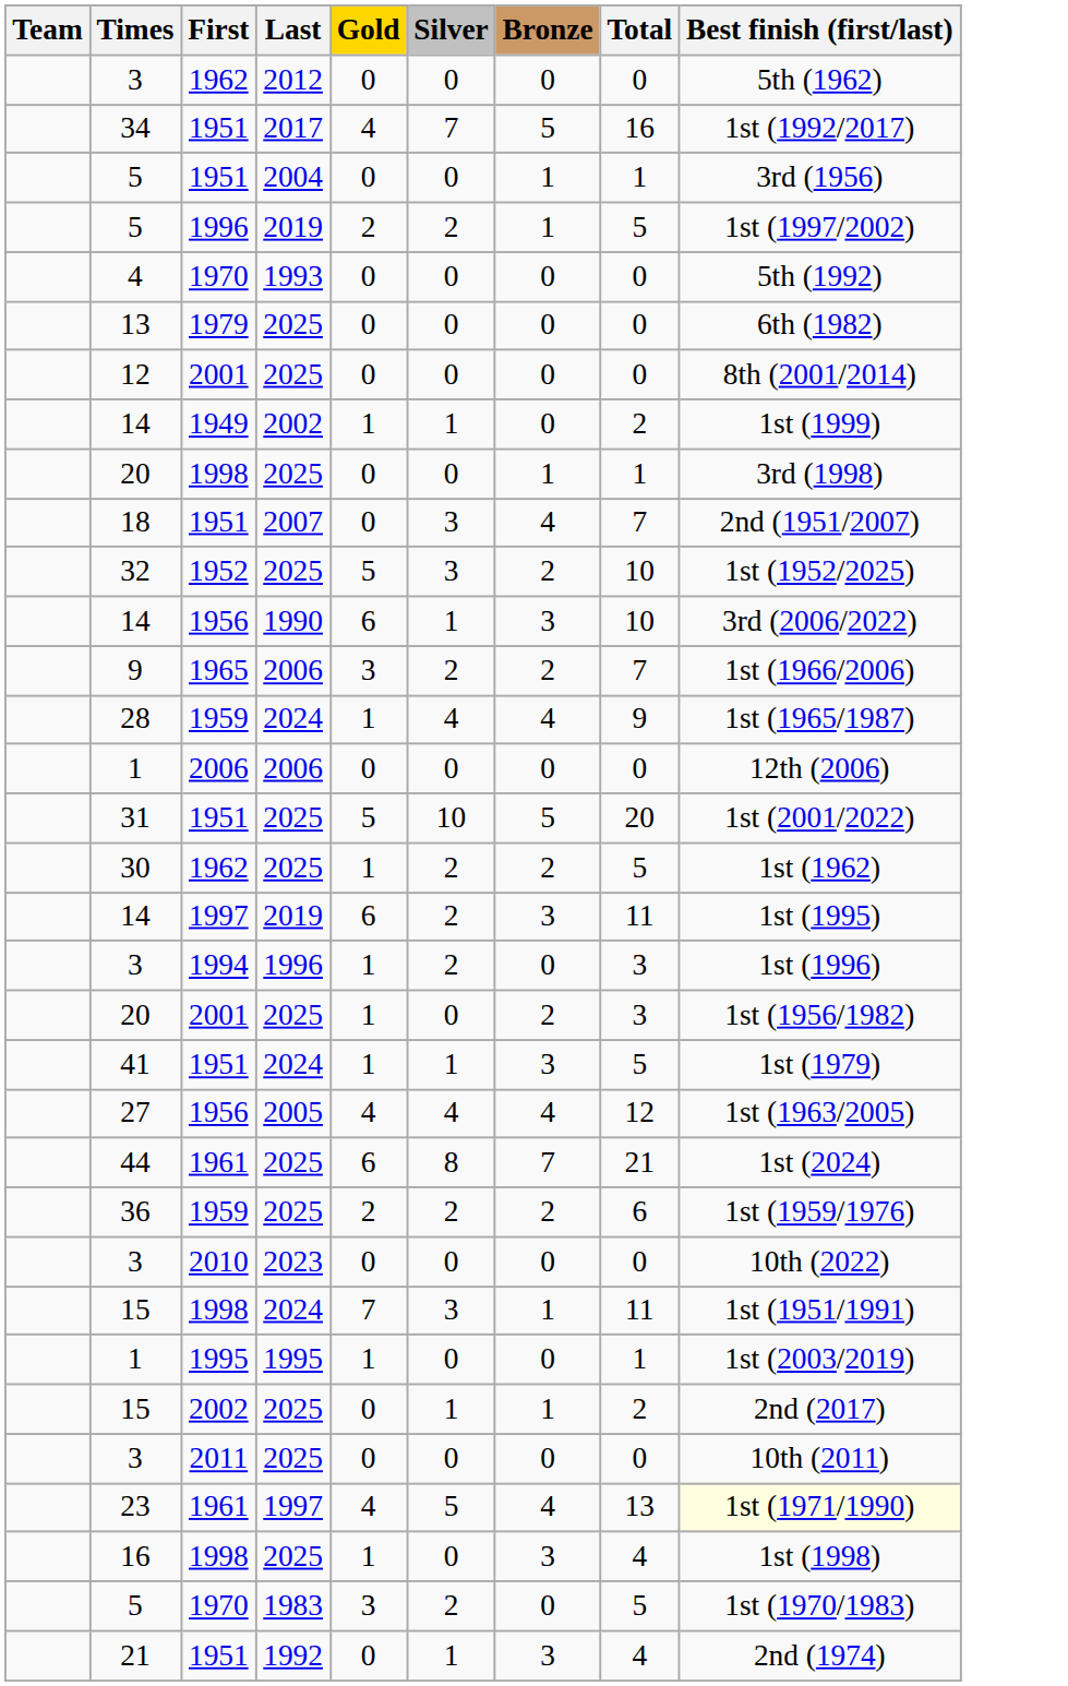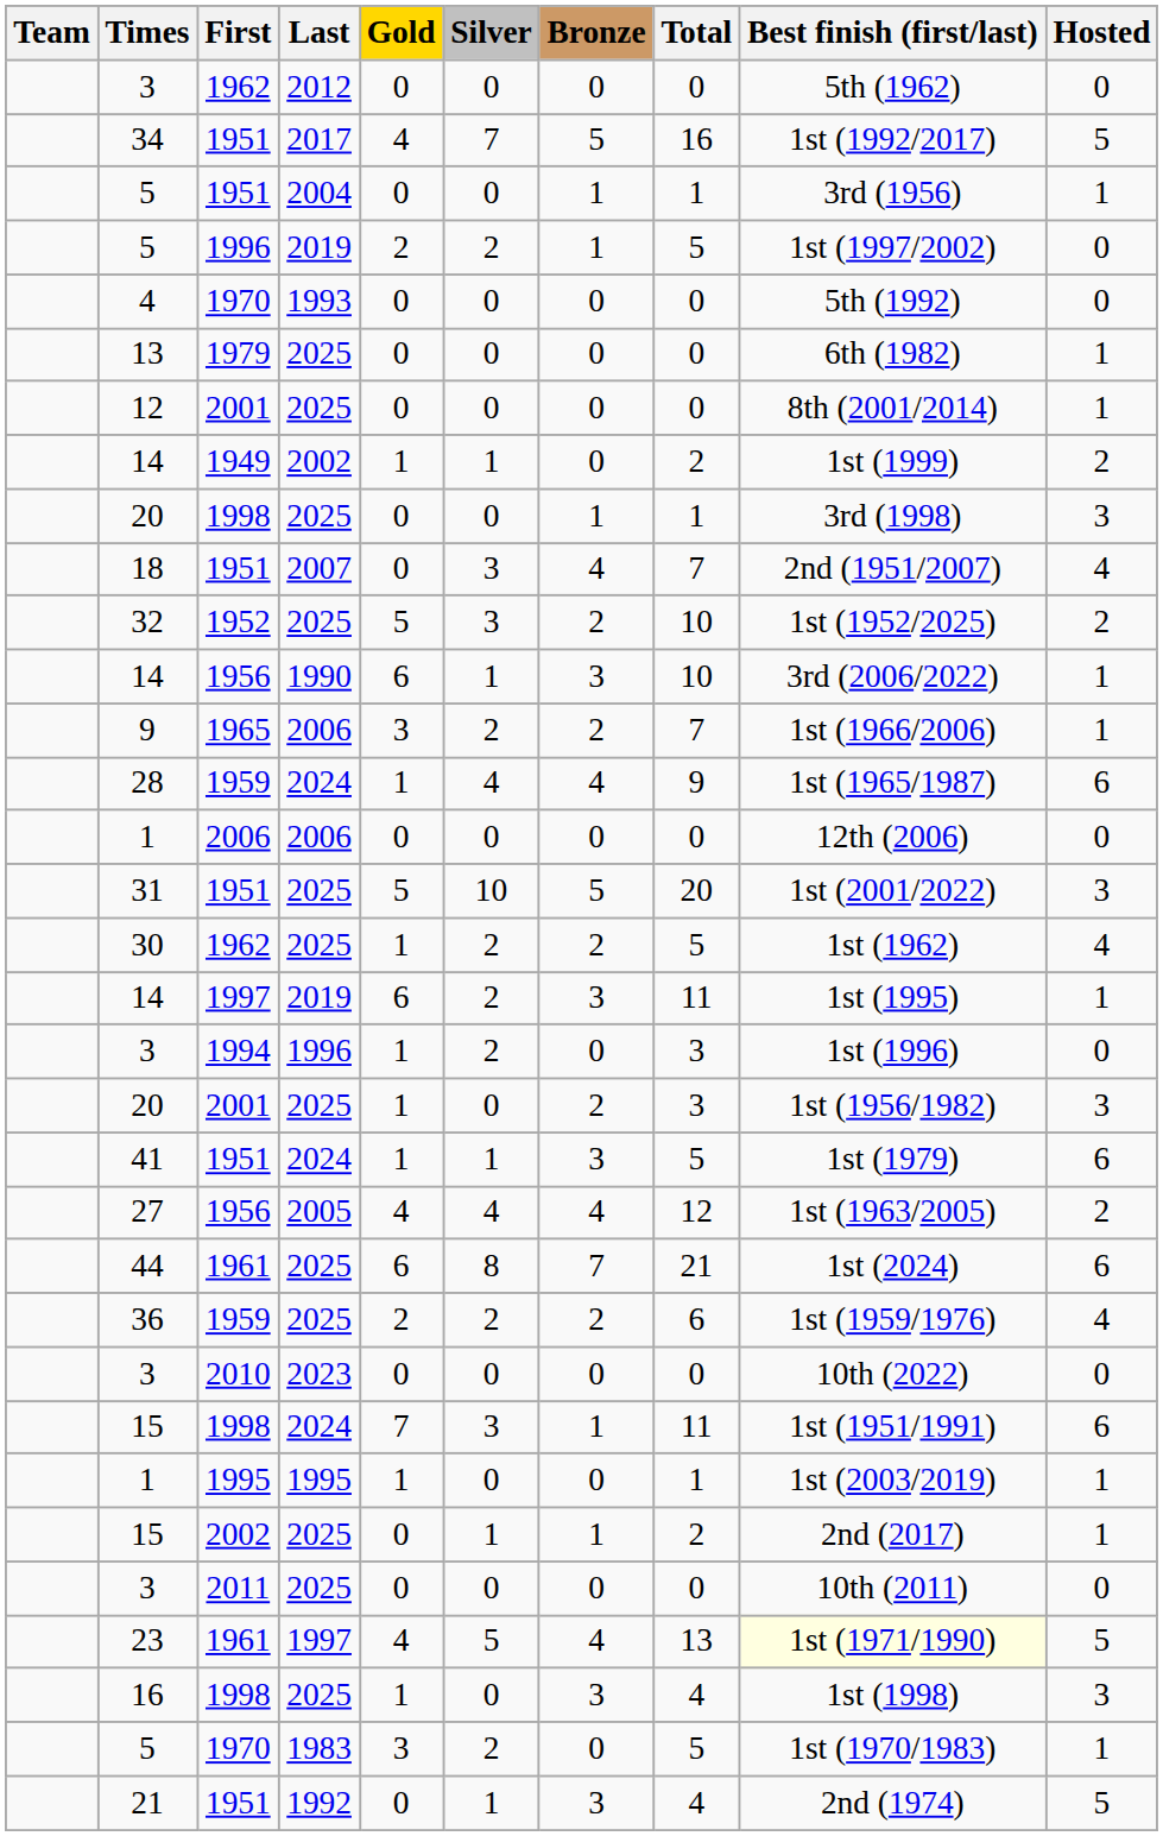 <table class="wikitable sortable" style="text-align:center; font-size:90%;">
 <tr>
 <th>Team</th>
 <th>Times</th>
 <th>First</th>
 <th>Last</th>
 <th style="background:gold">Gold</th>
 <th style="background:silver">Silver</th>
 <th style="background:#c96">Bronze</th>
 <th>Total</th>
 <th>Best finish (first/last)</th>
+<th>Hosted</th>
 </tr>
 <tr>
 <td align=left></td>
 <td>3</td>
 <td><a href='#'>1962</a></td>
 <td><a href='#'>2012</a></td>
 <td>0</td>
 <td>0</td>
 <td>0</td>
 <td>0</td>
 <td>5th (<a href='#'>1962</a>)</td>
+<td>0</td>
 </tr>
 <tr>
 <td align=left></td>
 <td>34</td>
 <td><a href='#'>1951</a></td>
 <td><a href='#'>2017</a></td>
 <td>4</td>
 <td>7</td>
 <td>5</td>
 <td>16</td>
 <td>1st (<a href='#'>1992</a>/<a href='#'>2017</a>)</td>
+<td>5</td>
 </tr>
 <tr>
 <td align=left></td>
 <td>5</td>
 <td><a href='#'>1951</a></td>
 <td><a href='#'>2004</a></td>
 <td>0</td>
 <td>0</td>
 <td>1</td>
 <td>1</td>
 <td>3rd (<a href='#'>1956</a>)</td>
+<td>1</td>
 </tr>
 <tr>
 <td align=left></td>
 <td>5</td>
 <td><a href='#'>1996</a></td>
 <td><a href='#'>2019</a></td>
 <td>2</td>
 <td>2</td>
 <td>1</td>
 <td>5</td>
 <td>1st (<a href='#'>1997</a>/<a href='#'>2002</a>)</td>
+<td>0</td>
 </tr>
 <tr>
 <td align=left></td>
 <td>4</td>
 <td><a href='#'>1970</a></td>
 <td><a href='#'>1993</a></td>
 <td>0</td>
 <td>0</td>
 <td>0</td>
 <td>0</td>
 <td>5th (<a href='#'>1992</a>)</td>
+<td>0</td>
 </tr>
 <tr>
 <td align=left></td>
 <td>13</td>
 <td><a href='#'>1979</a></td>
 <td><a href='#'>2025</a></td>
 <td>0</td>
 <td>0</td>
 <td>0</td>
 <td>0</td>
 <td>6th (<a href='#'>1982</a>)</td>
+<td>1</td>
 </tr>
 <tr>
 <td align=left></td>
 <td>12</td>
 <td><a href='#'>2001</a></td>
 <td><a href='#'>2025</a></td>
 <td>0</td>
 <td>0</td>
 <td>0</td>
 <td>0</td>
 <td>8th (<a href='#'>2001</a>/<a href='#'>2014</a>)</td>
+<td>1</td>
 </tr>
 <tr>
 <td align=left></td>
 <td>14</td>
 <td><a href='#'>1949</a></td>
 <td><a href='#'>2002</a></td>
 <td>1</td>
 <td>1</td>
 <td>0</td>
 <td>2</td>
 <td>1st (<a href='#'>1999</a>)</td>
+<td>2</td>
 </tr>
 <tr>
 <td align=left></td>
 <td>20</td>
 <td><a href='#'>1998</a></td>
 <td><a href='#'>2025</a></td>
 <td>0</td>
 <td>0</td>
 <td>1</td>
 <td>1</td>
 <td>3rd (<a href='#'>1998</a>)</td>
+<td>3</td>
 </tr>
 <tr>
 <td align=left></td>
 <td>18</td>
 <td><a href='#'>1951</a></td>
 <td><a href='#'>2007</a></td>
 <td>0</td>
 <td>3</td>
 <td>4</td>
 <td>7</td>
 <td>2nd (<a href='#'>1951</a>/<a href='#'>2007</a>)</td>
+<td>4</td>
 </tr>
 <tr>
 <td align=left></td>
 <td>32</td>
 <td><a href='#'>1952</a></td>
 <td><a href='#'>2025</a></td>
 <td>5</td>
 <td>3</td>
 <td>2</td>
 <td>10</td>
 <td>1st (<a href='#'>1952</a>/<a href='#'>2025</a>)</td>
+<td>2</td>
 </tr>
 <tr>
 <td align=left><em></em></td>
 <td>14</td>
 <td><a href='#'>1956</a></td>
 <td><a href='#'>1990</a></td>
 <td>6</td>
 <td>1</td>
 <td>3</td>
 <td>10</td>
 <td>3rd (<a href='#'>2006</a>/<a href='#'>2022</a>)</td>
+<td>1</td>
 </tr>
 <tr>
 <td align=left></td>
 <td>9</td>
 <td><a href='#'>1965</a></td>
 <td><a href='#'>2006</a></td>
 <td>3</td>
 <td>2</td>
 <td>2</td>
 <td>7</td>
 <td>1st (<a href='#'>1966</a>/<a href='#'>2006</a>)</td>
+<td>1</td>
 </tr>
 <tr>
 <td align=left></td>
 <td>28</td>
 <td><a href='#'>1959</a></td>
 <td><a href='#'>2024</a></td>
 <td>1</td>
 <td>4</td>
 <td>4</td>
 <td>9</td>
 <td>1st (<a href='#'>1965</a>/<a href='#'>1987</a>)</td>
+<td>6</td>
 </tr>
 <tr>
 <td align=left></td>
 <td>1</td>
 <td><a href='#'>2006</a></td>
 <td><a href='#'>2006</a></td>
 <td>0</td>
 <td>0</td>
 <td>0</td>
 <td>0</td>
 <td>12th (<a href='#'>2006</a>)</td>
+<td>0</td>
 </tr>
 <tr>
 <td align=left></td>
 <td>31</td>
 <td><a href='#'>1951</a></td>
 <td><a href='#'>2025</a></td>
 <td>5</td>
 <td>10</td>
 <td>5</td>
 <td>20</td>
 <td>1st (<a href='#'>2001</a>/<a href='#'>2022</a>)</td>
+<td>3</td>
 </tr>
 <tr>
 <td align=left></td>
 <td>30</td>
 <td><a href='#'>1962</a></td>
 <td><a href='#'>2025</a></td>
 <td>1</td>
 <td>2</td>
 <td>2</td>
 <td>5</td>
 <td>1st (<a href='#'>1962</a>)</td>
+<td>4</td>
 </tr>
 <tr>
 <td align=left></td>
 <td>14</td>
 <td><a href='#'>1997</a></td>
 <td><a href='#'>2019</a></td>
 <td>6</td>
 <td>2</td>
 <td>3</td>
 <td>11</td>
 <td>1st (<a href='#'>1995</a>)</td>
+<td>1</td>
 </tr>
 <tr>
 <td align=left></td>
 <td>3</td>
 <td><a href='#'>1994</a></td>
 <td><a href='#'>1996</a></td>
 <td>1</td>
 <td>2</td>
 <td>0</td>
 <td>3</td>
 <td>1st (<a href='#'>1996</a>)</td>
+<td>0</td>
 </tr>
 <tr>
 <td align=left></td>
 <td>20</td>
 <td><a href='#'>2001</a></td>
 <td><a href='#'>2025</a></td>
 <td>1</td>
 <td>0</td>
 <td>2</td>
 <td>3</td>
 <td>1st (<a href='#'>1956</a>/<a href='#'>1982</a>)</td>
+<td>3</td>
 </tr>
 <tr>
 <td align=left></td>
 <td>41</td>
 <td><a href='#'>1951</a></td>
 <td><a href='#'>2024</a></td>
 <td>1</td>
 <td>1</td>
 <td>3</td>
 <td>5</td>
 <td>1st (<a href='#'>1979</a>)</td>
+<td>6</td>
 </tr>
 <tr>
 <td align=left></td>
 <td>27</td>
 <td><a href='#'>1956</a></td>
 <td><a href='#'>2005</a></td>
 <td>4</td>
 <td>4</td>
 <td>4</td>
 <td>12</td>
 <td>1st (<a href='#'>1963</a>/<a href='#'>2005</a>)</td>
+<td>2</td>
 </tr>
 <tr>
 <td align=left></td>
 <td>44</td>
 <td><a href='#'>1961</a></td>
 <td><a href='#'>2025</a></td>
 <td>6</td>
 <td>8</td>
 <td>7</td>
 <td>21</td>
 <td>1st (<a href='#'>2024</a>)</td>
+<td>6</td>
 </tr>
 <tr>
 <td align=left></td>
 <td>36</td>
 <td><a href='#'>1959</a></td>
 <td><a href='#'>2025</a></td>
 <td>2</td>
 <td>2</td>
 <td>2</td>
 <td>6</td>
 <td>1st (<a href='#'>1959</a>/<a href='#'>1976</a>)</td>
+<td>4</td>
 </tr>
 <tr>
 <td align=left></td>
 <td>3</td>
 <td><a href='#'>2010</a></td>
 <td><a href='#'>2023</a></td>
 <td>0</td>
 <td>0</td>
 <td>0</td>
 <td>0</td>
 <td>10th (<a href='#'>2022</a>)</td>
+<td>0</td>
 </tr>
 <tr>
 <td align=left></td>
 <td>15</td>
 <td><a href='#'>1998</a></td>
 <td><a href='#'>2024</a></td>
 <td>7</td>
 <td>3</td>
 <td>1</td>
 <td>11</td>
 <td>1st (<a href='#'>1951</a>/<a href='#'>1991</a>)</td>
+<td>6</td>
 </tr>
 <tr>
 <td align=left></td>
 <td>1</td>
 <td><a href='#'>1995</a></td>
 <td><a href='#'>1995</a></td>
 <td>1</td>
 <td>0</td>
 <td>0</td>
 <td>1</td>
 <td>1st (<a href='#'>2003</a>/<a href='#'>2019</a>)</td>
+<td>1</td>
 </tr>
 <tr>
 <td align=left></td>
 <td>15</td>
 <td><a href='#'>2002</a></td>
 <td><a href='#'>2025</a></td>
 <td>0</td>
 <td>1</td>
 <td>1</td>
 <td>2</td>
 <td>2nd (<a href='#'>2017</a>)</td>
+<td>1</td>
 </tr>
 <tr>
 <td align=left></td>
 <td>3</td>
 <td><a href='#'>2011</a></td>
 <td><a href='#'>2025</a></td>
 <td>0</td>
 <td>0</td>
 <td>0</td>
 <td>0</td>
 <td>10th (<a href='#'>2011</a>)</td>
+<td>0</td>
 </tr>
 <tr>
 <td align=left></td>
 <td>23</td>
 <td><a href='#'>1961</a></td>
 <td><a href='#'>1997</a></td>
 <td>4</td>
 <td>5</td>
 <td>4</td>
 <td>13</td>
 <td style="background: lightyellow;">1st (<a href='#'>1971</a>/<a href='#'>1990</a>)</td>
+<td>5</td>
 </tr>
 <tr>
 <td align=left></td>
 <td>16</td>
 <td><a href='#'>1998</a></td>
 <td><a href='#'>2025</a></td>
 <td>1</td>
 <td>0</td>
 <td>3</td>
 <td>4</td>
 <td>1st (<a href='#'>1998</a>)</td>
+<td>3</td>
 </tr>
 <tr>
 <td align=left></td>
 <td>5</td>
 <td><a href='#'>1970</a></td>
 <td><a href='#'>1983</a></td>
 <td>3</td>
 <td>2</td>
 <td>0</td>
 <td>5</td>
 <td>1st (<a href='#'>1970</a>/<a href='#'>1983</a>)</td>
+<td>1</td>
 </tr>
 <tr>
 <td align=left><em></em></td>
 <td>21</td>
 <td><a href='#'>1951</a></td>
 <td><a href='#'>1992</a></td>
 <td>0</td>
 <td>1</td>
 <td>3</td>
 <td>4</td>
 <td>2nd (<a href='#'>1974</a>)</td>
+<td>5</td>
 </tr>
 </table>
